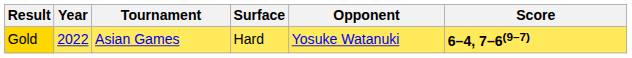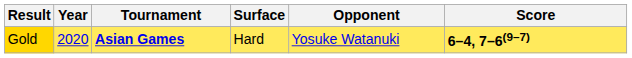 <table class="wikitable">
 <tr>
 <th>Result</th>
 <th>Year</th>
 <th width=150>Tournament</th>
 <th>Surface</th>
 <th width=170>Opponent</th>
 <th width=200 class="unsortable">Score</th>
 </tr>
 <tr style="background:#ffea5c;">
 <td bgcolor=gold>Gold</td>
-<td><a href='#'>2022</a></td>
-<td><a href='#'>Asian Games</a></td>
+<td><a href='#'>2020</a></td>
+<td><strong><a href='#'>Asian Games</a></strong></td>
 <td>Hard</td>
 <td> <a href='#'>Yosuke Watanuki</a></td>
 <td><strong>6–4, 7–6<sup>(9–7)</sup></strong></td>
 </tr>
 </table>
